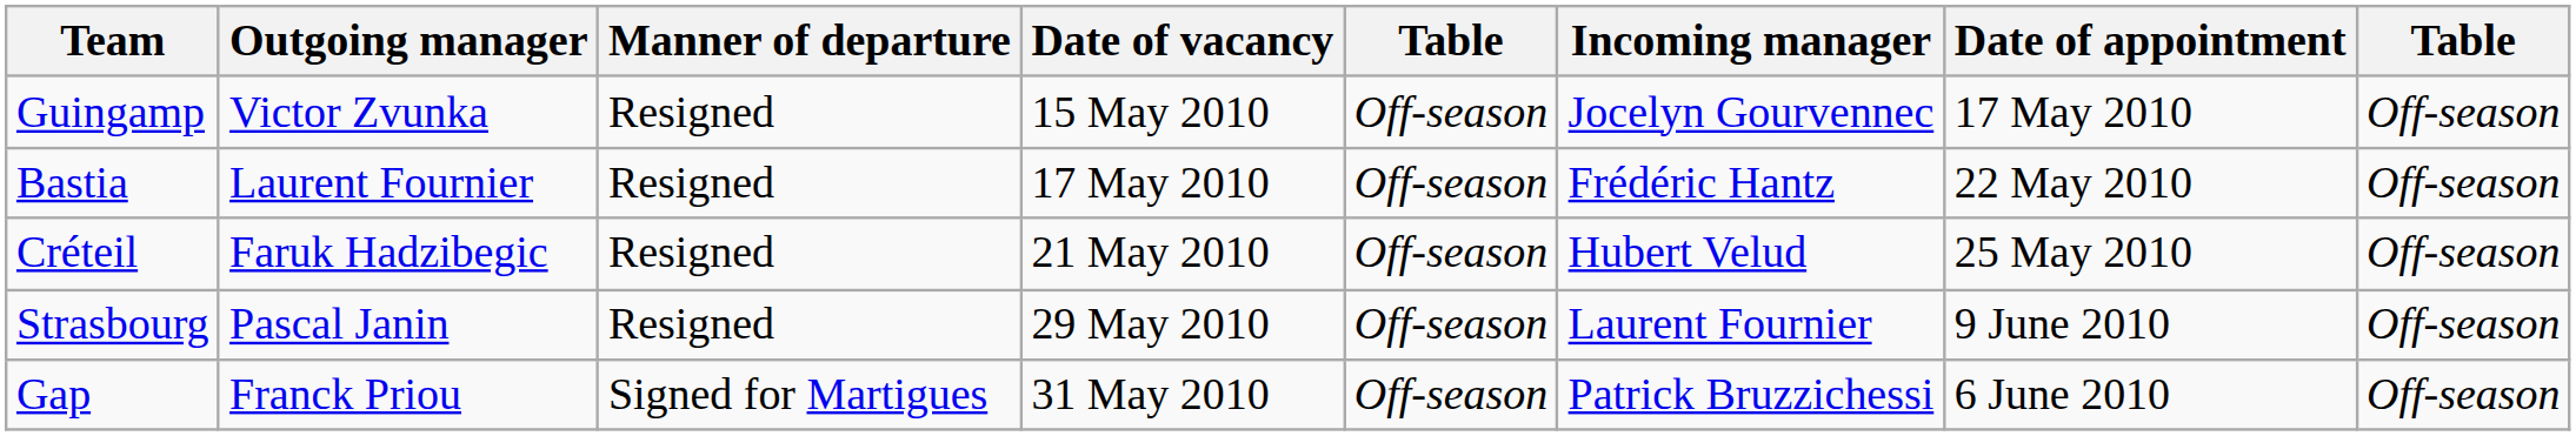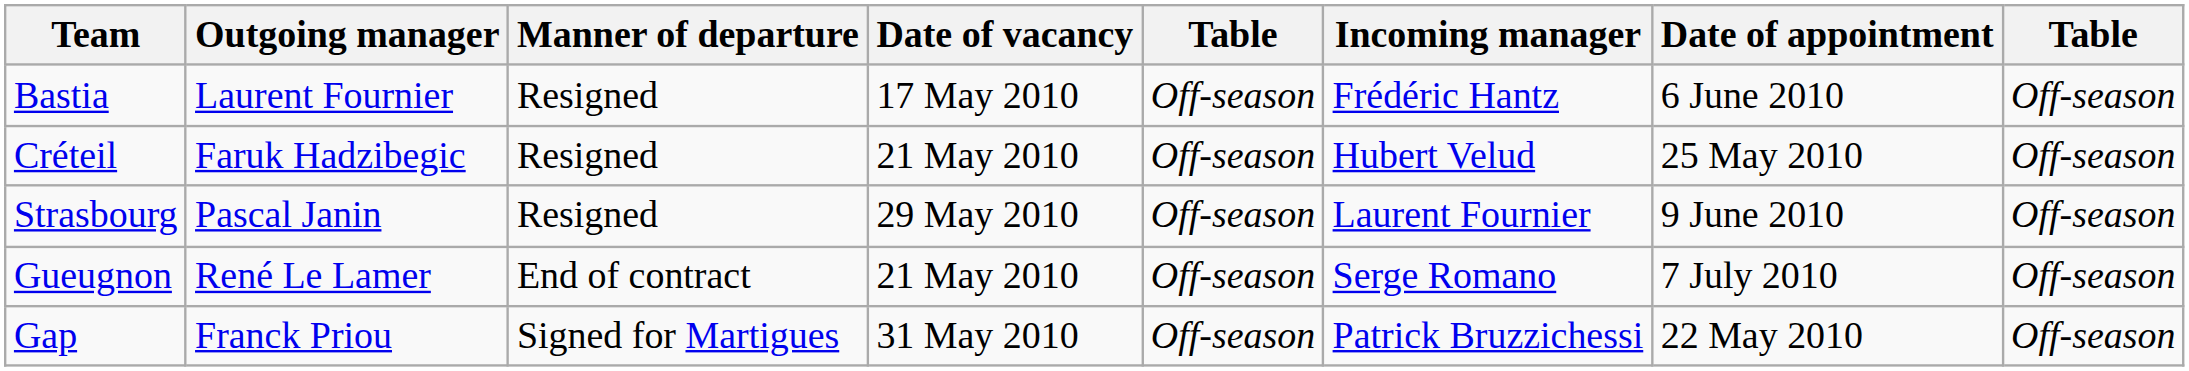 <table class="wikitable">
 <tr>
 <th>Team</th>
 <th>Outgoing manager</th>
 <th>Manner of departure</th>
 <th>Date of vacancy</th>
 <th>Table</th>
 <th>Incoming manager</th>
 <th>Date of appointment</th>
 <th>Table</th>
 </tr>
 <tr>
-<td><a href='#'>Guingamp</a></td>
-<td> <a href='#'>Victor Zvunka</a></td>
-<td>Resigned</td>
-<td>15 May 2010</td>
-<td><em>Off-season</em></td>
-<td> <a href='#'>Jocelyn Gourvennec</a></td>
-<td>17 May 2010</td>
-<td><em>Off-season</em></td>
-</tr>
-<tr>
 <td><a href='#'>Bastia</a></td>
 <td> <a href='#'>Laurent Fournier</a></td>
 <td>Resigned</td>
 <td>17 May 2010</td>
 <td><em>Off-season</em></td>
 <td> <a href='#'>Frédéric Hantz</a></td>
-<td>22 May 2010</td>
+<td>6 June 2010</td>
 <td><em>Off-season</em></td>
 </tr>
 <tr>
 <td><a href='#'>Créteil</a></td>
 <td> <a href='#'>Faruk Hadzibegic</a></td>
 <td>Resigned</td>
 <td>21 May 2010</td>
 <td><em>Off-season</em></td>
 <td> <a href='#'>Hubert Velud</a></td>
 <td>25 May 2010</td>
 <td><em>Off-season</em></td>
 </tr>
 <tr>
 <td><a href='#'>Strasbourg</a></td>
 <td> <a href='#'>Pascal Janin</a></td>
 <td>Resigned</td>
 <td>29 May 2010</td>
 <td><em>Off-season</em></td>
 <td> <a href='#'>Laurent Fournier</a></td>
 <td>9 June 2010</td>
 <td><em>Off-season</em></td>
 </tr>
 <tr>
+<td><a href='#'>Gueugnon</a></td>
+<td> <a href='#'>René Le Lamer</a></td>
+<td>End of contract</td>
+<td>21 May 2010</td>
+<td><em>Off-season</em></td>
+<td> <a href='#'>Serge Romano</a></td>
+<td>7 July 2010</td>
+<td><em>Off-season</em></td>
+</tr>
+<tr>
 <td><a href='#'>Gap</a></td>
 <td> <a href='#'>Franck Priou</a></td>
 <td>Signed for <a href='#'>Martigues</a></td>
 <td>31 May 2010</td>
 <td><em>Off-season</em></td>
 <td> <a href='#'>Patrick Bruzzichessi</a></td>
-<td>6 June 2010</td>
+<td>22 May 2010</td>
 <td><em>Off-season</em></td>
 </tr>
 </table>
